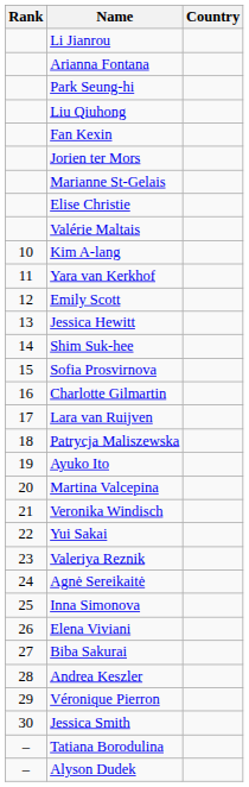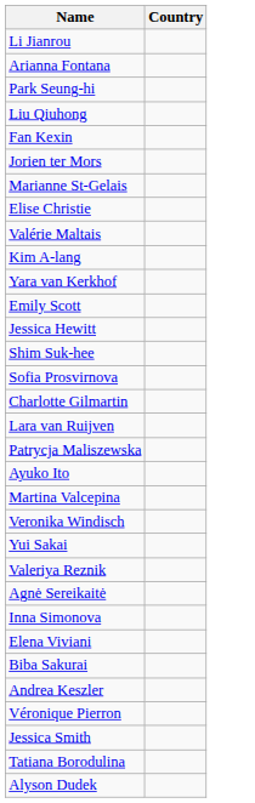 <table class="wikitable sortable" style="text-align:center">
 <tr>
-<th>Rank</th>
 <th>Name</th>
 <th>Country</th>
 </tr>
 <tr>
-<td></td>
 <td align=left><a href='#'>Li Jianrou</a></td>
 <td align=left></td>
 </tr>
 <tr>
-<td></td>
 <td align=left><a href='#'>Arianna Fontana</a></td>
 <td align=left></td>
 </tr>
 <tr>
-<td></td>
 <td align=left><a href='#'>Park Seung-hi</a></td>
 <td align=left></td>
 </tr>
 <tr>
-<td></td>
 <td align=left><a href='#'>Liu Qiuhong</a></td>
 <td align=left></td>
 </tr>
 <tr>
-<td></td>
 <td align=left><a href='#'>Fan Kexin</a></td>
 <td align=left></td>
 </tr>
 <tr>
-<td></td>
 <td align=left><a href='#'>Jorien ter Mors</a></td>
 <td align=left></td>
 </tr>
 <tr>
-<td></td>
 <td align=left><a href='#'>Marianne St-Gelais</a></td>
 <td align=left></td>
 </tr>
 <tr>
-<td></td>
 <td align=left><a href='#'>Elise Christie</a></td>
 <td align=left></td>
 </tr>
 <tr>
-<td></td>
 <td align=left><a href='#'>Valérie Maltais</a></td>
 <td align=left></td>
 </tr>
 <tr>
-<td>10</td>
 <td align=left><a href='#'>Kim A-lang</a></td>
 <td align=left></td>
 </tr>
 <tr>
-<td>11</td>
 <td align=left><a href='#'>Yara van Kerkhof</a></td>
 <td align=left></td>
 </tr>
 <tr>
-<td>12</td>
 <td align=left><a href='#'>Emily Scott</a></td>
 <td align=left></td>
 </tr>
 <tr>
-<td>13</td>
 <td align=left><a href='#'>Jessica Hewitt</a></td>
 <td align=left></td>
 </tr>
 <tr>
-<td>14</td>
 <td align=left><a href='#'>Shim Suk-hee</a></td>
 <td align=left></td>
 </tr>
 <tr>
-<td>15</td>
 <td align=left><a href='#'>Sofia Prosvirnova</a></td>
 <td align=left></td>
 </tr>
 <tr>
-<td>16</td>
 <td align=left><a href='#'>Charlotte Gilmartin</a></td>
 <td align=left></td>
 </tr>
 <tr>
-<td>17</td>
 <td align=left><a href='#'>Lara van Ruijven</a></td>
 <td align=left></td>
 </tr>
 <tr>
-<td>18</td>
 <td align=left><a href='#'>Patrycja Maliszewska</a></td>
 <td align=left></td>
 </tr>
 <tr>
-<td>19</td>
 <td align=left><a href='#'>Ayuko Ito</a></td>
 <td align=left></td>
 </tr>
 <tr>
-<td>20</td>
 <td align=left><a href='#'>Martina Valcepina</a></td>
 <td align=left></td>
 </tr>
 <tr>
-<td>21</td>
 <td align=left><a href='#'>Veronika Windisch</a></td>
 <td align=left></td>
 </tr>
 <tr>
-<td>22</td>
 <td align=left><a href='#'>Yui Sakai</a></td>
 <td align=left></td>
 </tr>
 <tr>
-<td>23</td>
 <td align=left><a href='#'>Valeriya Reznik</a></td>
 <td align=left></td>
 </tr>
 <tr>
-<td>24</td>
 <td align=left><a href='#'>Agnė Sereikaitė</a></td>
 <td align=left></td>
 </tr>
 <tr>
-<td>25</td>
 <td align=left><a href='#'>Inna Simonova</a></td>
 <td align=left></td>
 </tr>
 <tr>
-<td>26</td>
 <td align=left><a href='#'>Elena Viviani</a></td>
 <td align=left></td>
 </tr>
 <tr>
-<td>27</td>
 <td align=left><a href='#'>Biba Sakurai</a></td>
 <td align=left></td>
 </tr>
 <tr>
-<td>28</td>
 <td align=left><a href='#'>Andrea Keszler</a></td>
 <td align=left></td>
 </tr>
 <tr>
-<td>29</td>
 <td align=left><a href='#'>Véronique Pierron</a></td>
 <td align=left></td>
 </tr>
 <tr>
-<td>30</td>
 <td align=left><a href='#'>Jessica Smith</a></td>
 <td align=left></td>
 </tr>
 <tr>
-<td>–</td>
 <td align=left><a href='#'>Tatiana Borodulina</a></td>
 <td align=left></td>
 </tr>
 <tr>
-<td>–</td>
 <td align=left><a href='#'>Alyson Dudek</a></td>
 <td align=left></td>
 </tr>
 </table>
